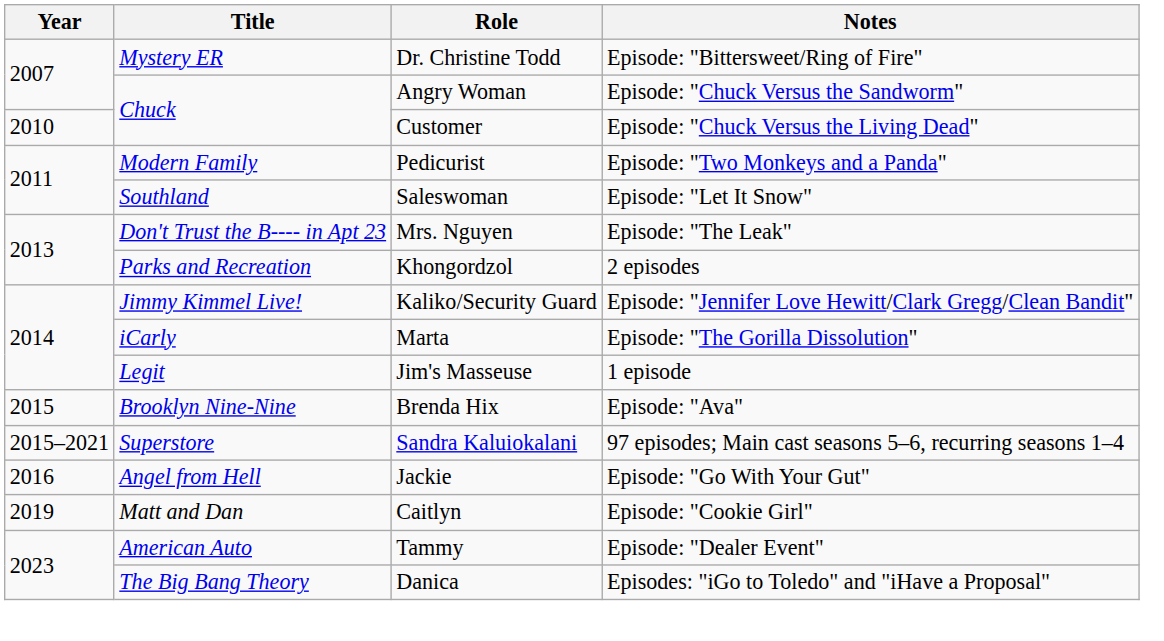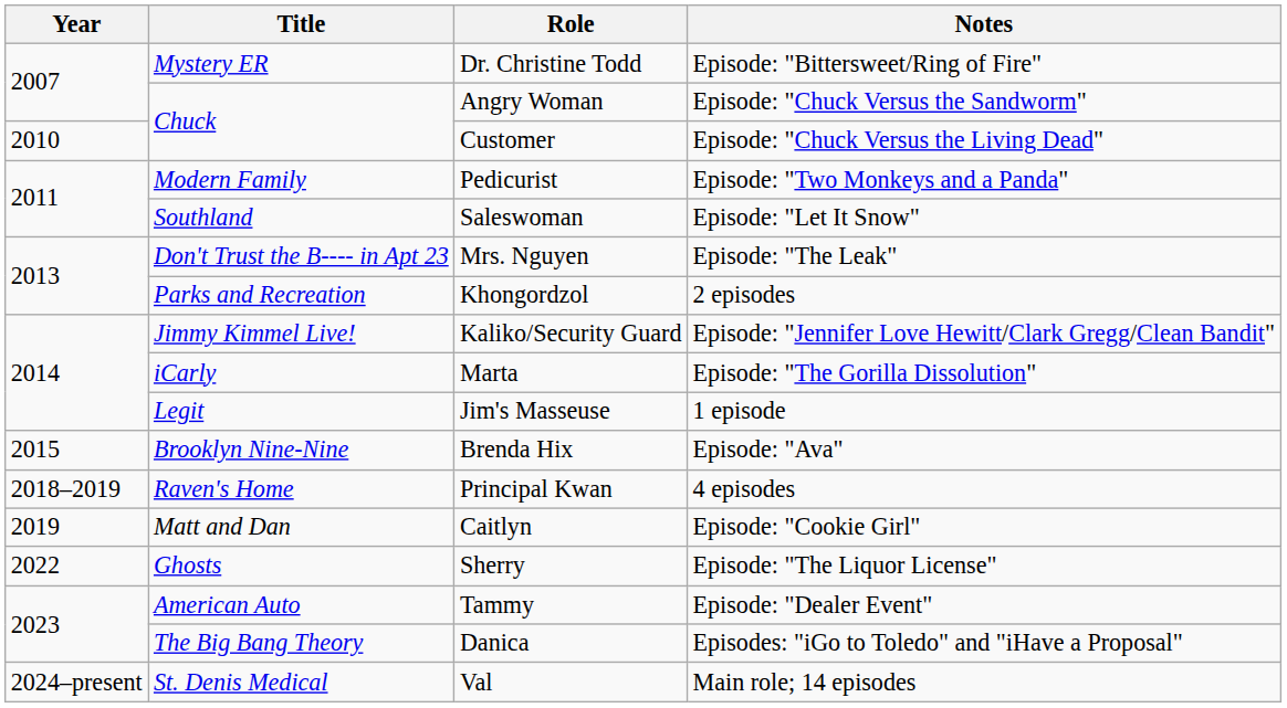 <table class="wikitable sortable">
 <tr>
 <th>Year</th>
 <th>Title</th>
 <th>Role</th>
 <th>Notes</th>
 </tr>
 <tr>
 <td rowspan="2">2007</td>
 <td><em><a href='#'>Mystery ER</a></em></td>
 <td>Dr. Christine Todd</td>
 <td>Episode: "Bittersweet/Ring of Fire"</td>
 </tr>
 <tr>
 <td rowspan="2"><em><a href='#'>Chuck</a></em></td>
 <td>Angry Woman</td>
 <td>Episode: "<a href='#'>Chuck Versus the Sandworm</a>"</td>
 </tr>
 <tr>
 <td>2010</td>
 <td>Customer</td>
 <td>Episode: "<a href='#'>Chuck Versus the Living Dead</a>"</td>
 </tr>
 <tr>
 <td rowspan="2">2011</td>
 <td><em><a href='#'>Modern Family</a></em></td>
 <td>Pedicurist</td>
 <td>Episode:  "<a href='#'>Two Monkeys and a Panda</a>"</td>
 </tr>
 <tr>
 <td><em><a href='#'>Southland</a></em></td>
 <td>Saleswoman</td>
 <td>Episode: "Let It Snow"</td>
 </tr>
 <tr>
 <td rowspan="2">2013</td>
 <td><a href='#'><em>Don't Trust the B---- in Apt 23</em></a></td>
 <td>Mrs. Nguyen</td>
 <td>Episode: "The Leak"</td>
 </tr>
 <tr>
 <td><em><a href='#'>Parks and Recreation</a></em></td>
 <td>Khongordzol</td>
 <td>2 episodes</td>
 </tr>
 <tr>
 <td rowspan="3">2014</td>
 <td><em><a href='#'>Jimmy Kimmel Live!</a></em></td>
 <td>Kaliko/Security Guard</td>
 <td>Episode: "<a href='#'>Jennifer Love Hewitt</a>/<a href='#'>Clark Gregg</a>/<a href='#'>Clean Bandit</a>"</td>
 </tr>
 <tr>
 <td><em><a href='#'>iCarly</a></em></td>
 <td>Marta</td>
 <td>Episode: "<a href='#'>The Gorilla Dissolution</a>"</td>
 </tr>
 <tr>
 <td><a href='#'><em>Legit</em></a></td>
 <td>Jim's Masseuse</td>
 <td>1 episode</td>
 </tr>
 <tr>
 <td>2015</td>
 <td><em><a href='#'>Brooklyn Nine-Nine</a></em></td>
 <td>Brenda Hix</td>
 <td>Episode: "Ava"</td>
 </tr>
 <tr>
-<td>2015–2021</td>
-<td><em><a href='#'>Superstore</a></em></td>
-<td><a href='#'>Sandra Kaluiokalani</a></td>
-<td>97 episodes; Main cast seasons 5–6, recurring seasons 1–4</td>
-</tr>
-<tr>
-<td>2016</td>
-<td><em><a href='#'>Angel from Hell</a></em></td>
-<td>Jackie</td>
-<td>Episode: "Go With Your Gut"</td>
+<td>2018–2019</td>
+<td><em><a href='#'>Raven's Home</a></em></td>
+<td>Principal Kwan</td>
+<td>4 episodes</td>
 </tr>
 <tr>
 <td>2019</td>
 <td><em>Matt and Dan</em></td>
 <td>Caitlyn</td>
 <td>Episode: "Cookie Girl"</td>
+</tr>
+<tr>
+<td>2022</td>
+<td><em><a href='#'>Ghosts</a></em></td>
+<td>Sherry</td>
+<td>Episode: "The Liquor License"</td>
 </tr>
 <tr>
 <td rowspan="2">2023</td>
 <td><em><a href='#'>American Auto</a></em></td>
 <td>Tammy</td>
 <td>Episode: "Dealer Event"</td>
 </tr>
 <tr>
 <td><em><a href='#'>The Big Bang Theory</a></em></td>
 <td>Danica</td>
 <td>Episodes: "iGo to Toledo" and "iHave a Proposal"</td>
 </tr>
+<tr>
+<td>2024–present</td>
+<td><em><a href='#'>St. Denis Medical</a></em></td>
+<td>Val</td>
+<td>Main role; 14 episodes</td>
+</tr>
 </table>
